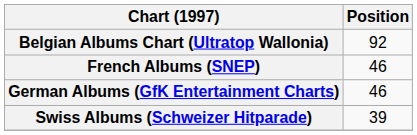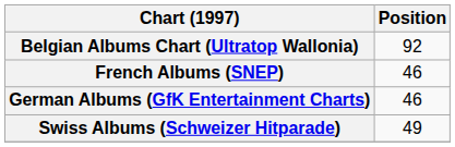 <table class="wikitable plainrowheaders sortable" style="text-align:center;">
 <tr>
 <th>Chart (1997)</th>
 <th>Position</th>
 </tr>
 <tr>
 <th scope="row">Belgian Albums Chart (<a href='#'>Ultratop</a> Wallonia)</th>
 <td>92</td>
 </tr>
 <tr>
 <th scope="row">French Albums (<a href='#'>SNEP</a>)</th>
 <td>46</td>
 </tr>
 <tr>
 <th scope="row">German Albums (<a href='#'>GfK Entertainment Charts</a>)</th>
 <td>46</td>
 </tr>
 <tr>
 <th scope="row">Swiss Albums (<a href='#'>Schweizer Hitparade</a>)</th>
-<td>39</td>
+<td>49</td>
 </tr>
 <tr>
 </tr>
 </table>
